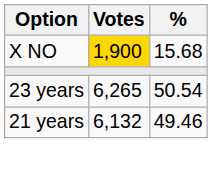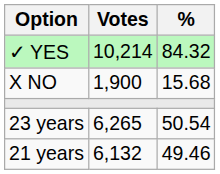 <table class="wikitable">
 <tr>
 <th>Option</th>
 <th>Votes</th>
 <th>%</th>
 </tr>
 <tr>
+<td style=background:#bbf8be>✓ YES</td>
+<td style=background:#bbf8be>10,214</td>
+<td style=background:#bbf8be>84.32</td>
+</tr>
+<tr>
 <td>X NO</td>
-<td style="background: gold;">1,900</td>
+<td>1,900</td>
 <td>15.68</td>
 </tr>
 <tr>
 <td colspan="3" bgcolor="#E9E9E9"></td>
 </tr>
 <tr>
 <td>23 years</td>
 <td>6,265</td>
 <td>50.54</td>
 </tr>
 <tr>
 <td>21 years</td>
 <td>6,132</td>
 <td>49.46</td>
 </tr>
 </table>
